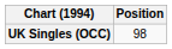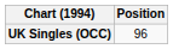 <table class="wikitable plainrowheaders" style="text-align:center">
 <tr>
 <th scope="col">Chart (1994)</th>
 <th scope="col">Position</th>
 </tr>
 <tr>
 <th scope="row">UK Singles (OCC)</th>
-<td>98</td>
+<td>96</td>
 </tr>
 </table>
